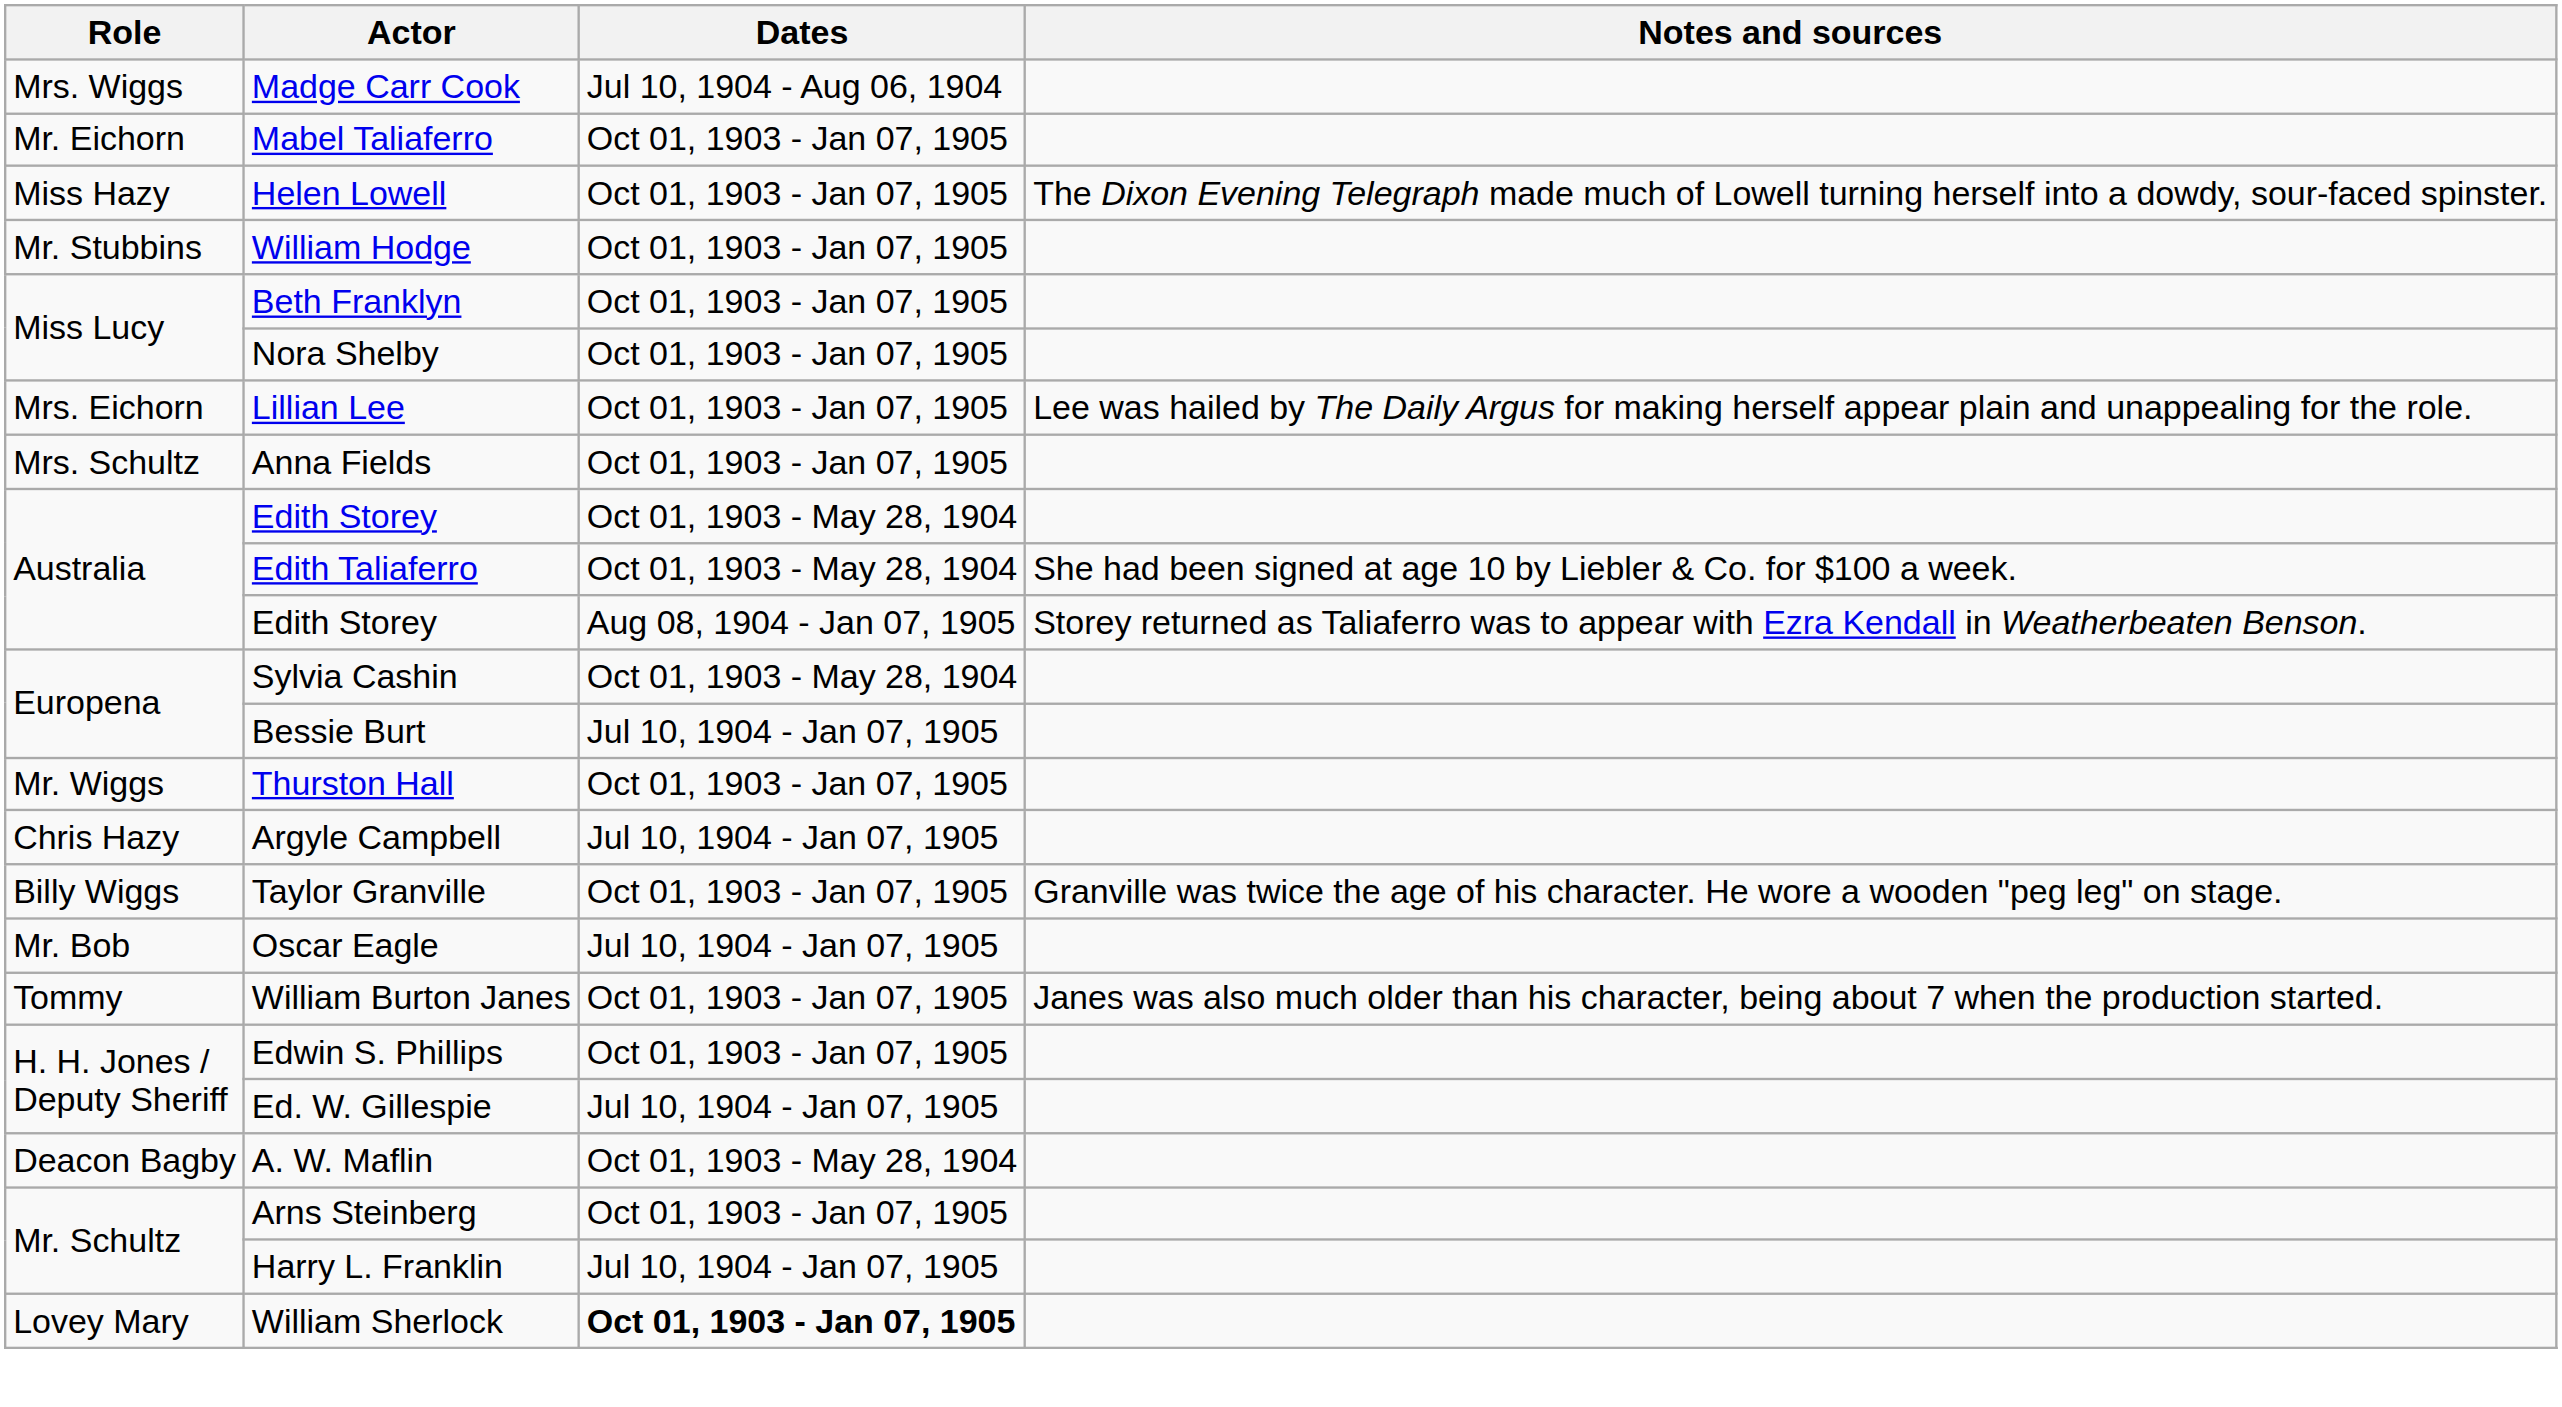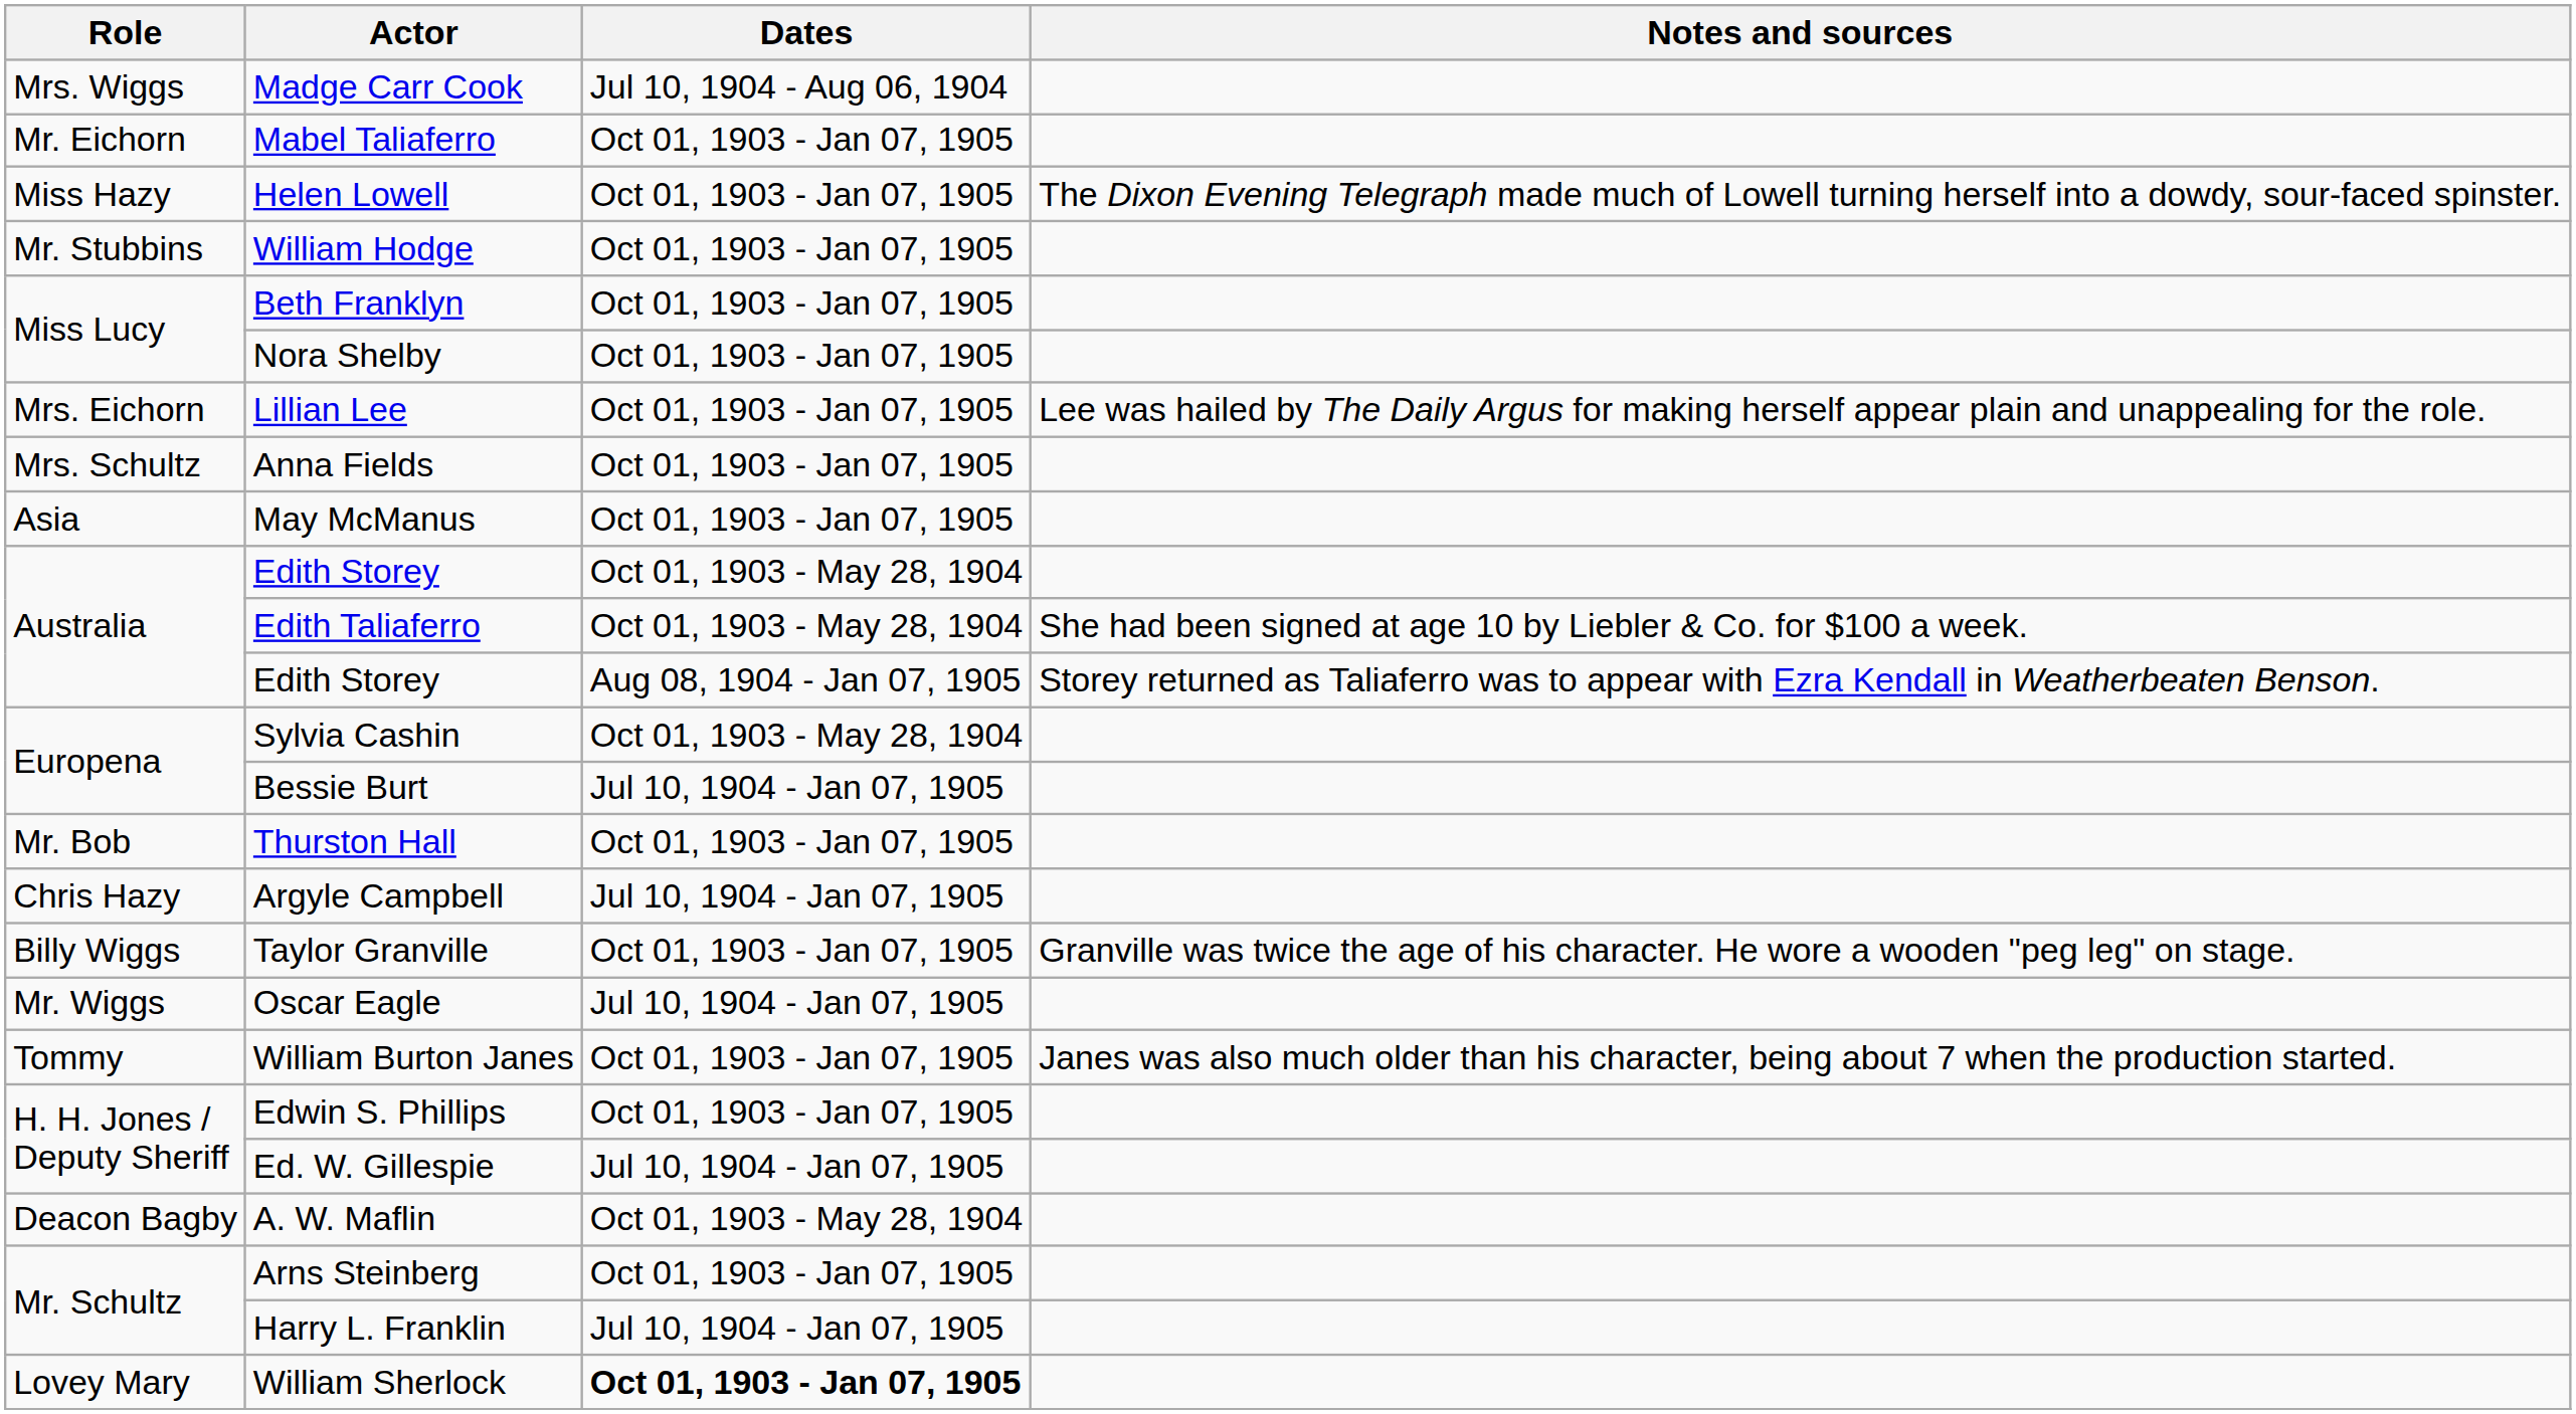 <table class="wikitable sortable plainrowheaders" style="font-size: 90%">
 <tr>
 <th scope="col">Role</th>
 <th scope="col">Actor</th>
 <th scope="col">Dates</th>
 <th scope="col">Notes and sources</th>
 </tr>
 <tr>
 <td>Mrs. Wiggs</td>
 <td><a href='#'>Madge Carr Cook</a></td>
 <td>Jul 10, 1904 - Aug 06, 1904</td>
 <td></td>
 </tr>
 <tr>
 <td>Mr. Eichorn</td>
 <td><a href='#'>Mabel Taliaferro</a></td>
 <td>Oct 01, 1903 - Jan 07, 1905</td>
 <td></td>
 </tr>
 <tr>
 <td>Miss Hazy</td>
 <td><a href='#'>Helen Lowell</a></td>
 <td>Oct 01, 1903 - Jan 07, 1905</td>
 <td>The <em>Dixon Evening Telegraph</em> made much of Lowell turning herself into a dowdy, sour-faced spinster.</td>
 </tr>
 <tr>
 <td>Mr. Stubbins</td>
 <td><a href='#'>William Hodge</a></td>
 <td>Oct 01, 1903 - Jan 07, 1905</td>
 <td></td>
 </tr>
 <tr>
 <td rowspan=2>Miss Lucy</td>
 <td><a href='#'>Beth Franklyn</a></td>
 <td>Oct 01, 1903 - Jan 07, 1905</td>
 <td></td>
 </tr>
 <tr>
 <td>Nora Shelby</td>
 <td>Oct 01, 1903 - Jan 07, 1905</td>
 <td></td>
 </tr>
 <tr>
 <td>Mrs. Eichorn</td>
 <td><a href='#'>Lillian Lee</a></td>
 <td>Oct 01, 1903 - Jan 07, 1905</td>
 <td>Lee was hailed by <em>The Daily Argus</em> for making herself appear plain and unappealing for the role.</td>
 </tr>
 <tr>
 <td>Mrs. Schultz</td>
 <td>Anna Fields</td>
 <td>Oct 01, 1903 - Jan 07, 1905</td>
 <td></td>
 </tr>
 <tr>
+<td>Asia</td>
+<td>May McManus</td>
+<td>Oct 01, 1903 - Jan 07, 1905</td>
+<td></td>
+</tr>
+<tr>
 <td rowspan=3>Australia</td>
 <td><a href='#'>Edith Storey</a></td>
 <td>Oct 01, 1903 - May 28, 1904</td>
 <td></td>
 </tr>
 <tr>
 <td><a href='#'>Edith Taliaferro</a></td>
 <td>Oct 01, 1903 - May 28, 1904</td>
 <td>She had been signed at age 10 by Liebler & Co. for $100 a week.</td>
 </tr>
 <tr>
 <td>Edith Storey</td>
 <td>Aug 08, 1904 - Jan 07, 1905</td>
 <td>Storey returned as Taliaferro was to appear with <a href='#'>Ezra Kendall</a> in <em>Weatherbeaten Benson</em>.</td>
 </tr>
 <tr>
 <td rowspan=2>Europena</td>
 <td>Sylvia Cashin</td>
 <td>Oct 01, 1903 - May 28, 1904</td>
 <td></td>
 </tr>
 <tr>
 <td>Bessie Burt</td>
 <td>Jul 10, 1904 - Jan 07, 1905</td>
 <td></td>
 </tr>
 <tr>
-<td>Mr. Wiggs</td>
+<td>Mr. Bob</td>
 <td><a href='#'>Thurston Hall</a></td>
 <td>Oct 01, 1903 - Jan 07, 1905</td>
 <td></td>
 </tr>
 <tr>
 <td>Chris Hazy</td>
 <td>Argyle Campbell</td>
 <td>Jul 10, 1904 - Jan 07, 1905</td>
 <td></td>
 </tr>
 <tr>
 <td>Billy Wiggs</td>
 <td>Taylor Granville</td>
 <td>Oct 01, 1903 - Jan 07, 1905</td>
 <td>Granville was twice the age of his character. He wore a wooden "peg leg" on stage.</td>
 </tr>
 <tr>
-<td>Mr. Bob</td>
+<td>Mr. Wiggs</td>
 <td>Oscar Eagle</td>
 <td>Jul 10, 1904 - Jan 07, 1905</td>
 <td></td>
 </tr>
 <tr>
 <td>Tommy</td>
 <td>William Burton Janes</td>
 <td>Oct 01, 1903 - Jan 07, 1905</td>
 <td>Janes was also much older than his character, being about 7 when the production started.</td>
 </tr>
 <tr>
 <td rowspan=2>H. H. Jones /<br>Deputy Sheriff</td>
 <td>Edwin S. Phillips</td>
 <td>Oct 01, 1903 - Jan 07, 1905</td>
 <td></td>
 </tr>
 <tr>
 <td>Ed. W. Gillespie</td>
 <td>Jul 10, 1904 - Jan 07, 1905</td>
 <td></td>
 </tr>
 <tr>
 <td>Deacon Bagby</td>
 <td>A. W. Maflin</td>
 <td>Oct 01, 1903 - May 28, 1904</td>
 <td></td>
 </tr>
 <tr>
 <td rowspan=2>Mr. Schultz</td>
 <td>Arns Steinberg</td>
 <td>Oct 01, 1903 - Jan 07, 1905</td>
 <td></td>
 </tr>
 <tr>
 <td>Harry L. Franklin</td>
 <td>Jul 10, 1904 - Jan 07, 1905</td>
 <td></td>
 </tr>
 <tr>
 <td>Lovey Mary</td>
 <td>William Sherlock</td>
 <td><strong>Oct 01, 1903 - Jan 07, 1905</strong></td>
 <td></td>
 </tr>
 <tr>
 </tr>
 </table>
